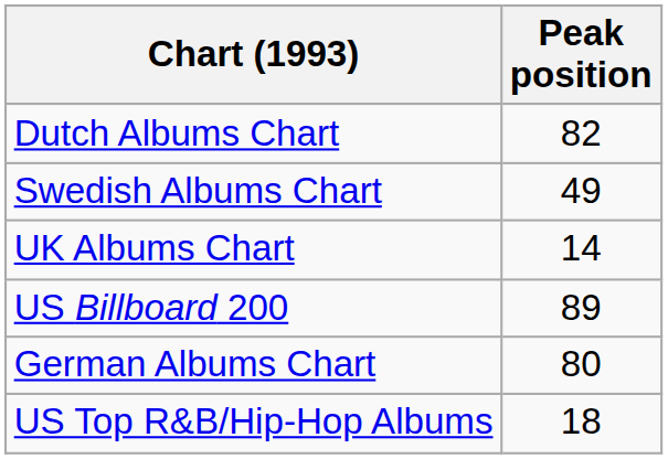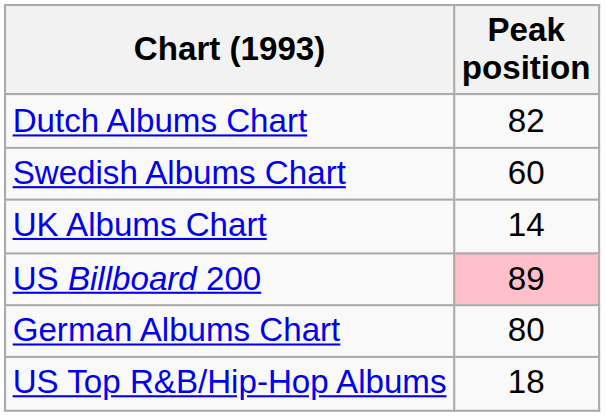 <table class="wikitable sortable" style="text-align:center;">
 <tr>
 <th>Chart (1993)</th>
 <th>Peak<br>position</th>
 </tr>
 <tr>
 <td align="left"><a href='#'>Dutch Albums Chart</a></td>
 <td>82</td>
 </tr>
 <tr>
 <td align="left"><a href='#'>Swedish Albums Chart</a></td>
-<td>49</td>
+<td>60</td>
 </tr>
 <tr>
 <td align="left"><a href='#'>UK Albums Chart</a></td>
 <td>14</td>
 </tr>
 <tr>
 <td align="left"><a href='#'>US <em>Billboard</em> 200</a></td>
-<td>89</td>
+<td style="background: pink;">89</td>
 </tr>
 <tr>
 <td align="left"><a href='#'>German Albums Chart</a></td>
 <td>80</td>
 </tr>
 <tr>
 <td align="left"><a href='#'>US Top R&B/Hip-Hop Albums</a></td>
 <td>18</td>
 </tr>
 </table>
